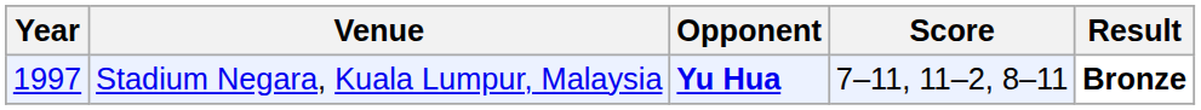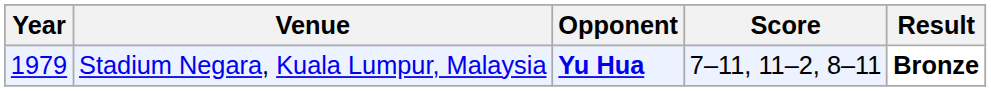 <table class="sortable wikitable" style="font-size: 90%;">
 <tr>
 <th>Year</th>
 <th>Venue</th>
 <th>Opponent</th>
 <th>Score</th>
 <th>Result</th>
 </tr>
 <tr style="background:#ECF2FF">
-<td align="center"><a href='#'>1997</a></td>
+<td align="center"><a href='#'>1979</a></td>
 <td align="left"><a href='#'>Stadium Negara</a>, <a href='#'>Kuala Lumpur, Malaysia</a></td>
 <td align="left"><strong> <a href='#'>Yu Hua</a></strong></td>
 <td align="left">7–11, 11–2, 8–11</td>
 <td style="text-align:left; background:white"> <strong>Bronze</strong></td>
 </tr>
 </table>
